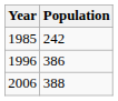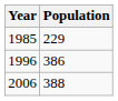 <table class="wikitable">
 <tr>
 <th>Year</th>
 <th>Population</th>
 </tr>
 <tr>
 <td>1985</td>
-<td>242</td>
+<td>229</td>
 </tr>
 <tr>
 <td>1996</td>
 <td>386</td>
 </tr>
 <tr>
 <td>2006</td>
 <td>388</td>
 </tr>
 </table>
